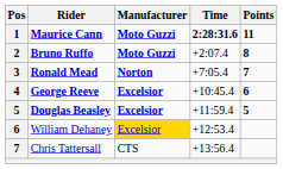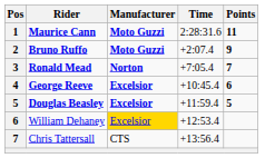 <table class="wikitable" style="font-size: 95%;">
 <tr>
 <th>Pos</th>
 <th>Rider</th>
 <th>Manufacturer</th>
 <th>Time</th>
 <th>Points</th>
 </tr>
 <tr>
 <th>1</th>
 <td> <strong><a href='#'>Maurice Cann</a></strong></td>
 <td><strong><a href='#'>Moto Guzzi</a></strong></td>
-<td><strong>2:28:31.6</strong></td>
+<td>2:28:31.6</td>
 <td><strong>11</strong></td>
 </tr>
 <tr>
 <th>2</th>
 <td> <strong><a href='#'>Bruno Ruffo</a></strong></td>
 <td><strong><a href='#'>Moto Guzzi</a></strong></td>
 <td>+2:07.4</td>
-<td><strong>8</strong></td>
+<td><strong>9</strong></td>
 </tr>
 <tr>
 <th>3</th>
 <td> <strong><a href='#'>Ronald Mead</a></strong></td>
 <td><strong><a href='#'>Norton</a></strong></td>
 <td>+7:05.4</td>
 <td><strong>7</strong></td>
 </tr>
 <tr>
 <th>4</th>
 <td> <strong><a href='#'>George Reeve</a></strong></td>
 <td><strong><a href='#'>Excelsior</a></strong></td>
 <td>+10:45.4</td>
 <td><strong>6</strong></td>
 </tr>
 <tr>
 <th>5</th>
 <td> <strong><a href='#'>Douglas Beasley</a></strong></td>
 <td><strong><a href='#'>Excelsior</a></strong></td>
 <td>+11:59.4</td>
 <td><strong>5</strong></td>
 </tr>
 <tr>
 <th>6</th>
 <td> <a href='#'>William Dehaney</a></td>
 <td style="background: gold;"><a href='#'>Excelsior</a></td>
 <td>+12:53.4</td>
 <td></td>
 </tr>
 <tr>
 <th>7</th>
 <td> <a href='#'>Chris Tattersall</a></td>
 <td>CTS</td>
 <td>+13:56.4</td>
 <td></td>
 </tr>
 <tr>
 <th colspan=5></th>
 </tr>
 </table>
